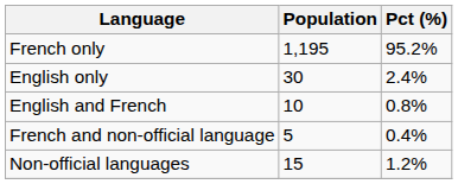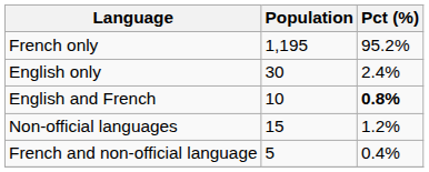 <table class="wikitable">
 <tr>
 <th>Language</th>
 <th>Population</th>
 <th>Pct (%)</th>
 </tr>
 <tr>
 <td>French only</td>
 <td>1,195</td>
 <td>95.2%</td>
 </tr>
 <tr>
 <td>English only</td>
 <td>30</td>
 <td>2.4%</td>
 </tr>
 <tr>
 <td>English and French</td>
 <td>10</td>
-<td>0.8%</td>
+<td><strong>0.8%</strong></td>
+</tr>
+<tr>
+<td>Non-official languages</td>
+<td>15</td>
+<td>1.2%</td>
 </tr>
 <tr>
 <td>French and non-official language</td>
 <td>5</td>
 <td>0.4%</td>
 </tr>
 <tr>
-<td>Non-official languages</td>
-<td>15</td>
-<td>1.2%</td>
-</tr>
-<tr>
 </tr>
 </table>
